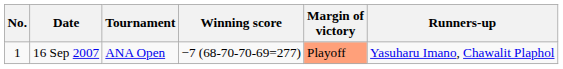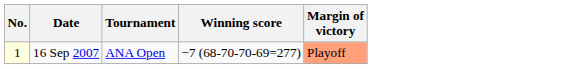 <table class="wikitable" style="font-size:95%;">
 <tr>
 <th>No.</th>
 <th>Date</th>
 <th>Tournament</th>
 <th>Winning score</th>
 <th>Margin of<br>victory</th>
-<th>Runners-up</th>
 </tr>
 <tr>
-<td align=center>1</td>
+<td align=center style="background: lightyellow;">1</td>
 <td align=right>16 Sep <a href='#'>2007</a></td>
 <td><a href='#'>ANA Open</a></td>
 <td>−7 (68-70-70-69=277)</td>
 <td style="background: lightsalmon;">Playoff</td>
-<td> <a href='#'>Yasuharu Imano</a>,  <a href='#'>Chawalit Plaphol</a></td>
 </tr>
 </table>
